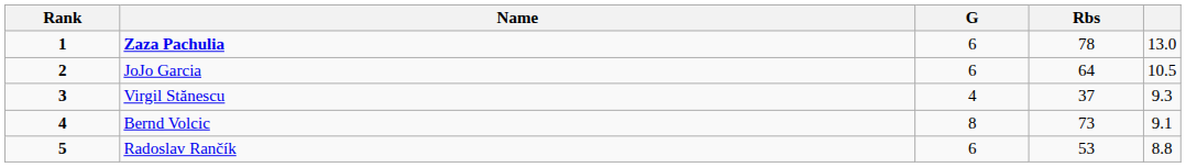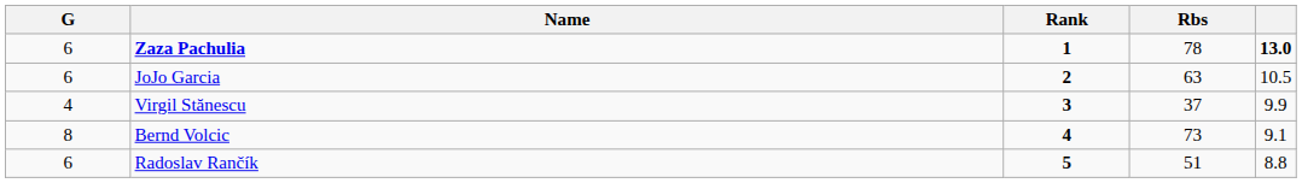 <table class="wikitable" style="width:90%;">
 <tr>
+<th style="width:10%;">G</th>
+<th style="width:70%;">Name</th>
 <th style="width:10%;">Rank</th>
-<th style="width:70%;">Name</th>
-<th style="width:10%;">G</th>
 <th style="width:10%;">Rbs</th>
 <th style="width:10%;"></th>
 </tr>
 <tr align=center>
+<td>6</td>
+<td align=left><strong> <a href='#'>Zaza Pachulia</a></strong></td>
 <td><strong>1</strong></td>
-<td align=left><strong> <a href='#'>Zaza Pachulia</a></strong></td>
-<td>6</td>
 <td>78</td>
-<td>13.0</td>
+<td><strong>13.0</strong></td>
 </tr>
 <tr align=center>
+<td>6</td>
+<td align=left> <a href='#'>JoJo Garcia</a></td>
 <td><strong>2</strong></td>
-<td align=left> <a href='#'>JoJo Garcia</a></td>
-<td>6</td>
-<td>64</td>
+<td>63</td>
 <td>10.5</td>
 </tr>
 <tr align=center>
+<td>4</td>
+<td align=left> <a href='#'>Virgil Stănescu</a></td>
 <td><strong>3</strong></td>
-<td align=left> <a href='#'>Virgil Stănescu</a></td>
-<td>4</td>
 <td>37</td>
-<td>9.3</td>
+<td>9.9</td>
 </tr>
 <tr align=center>
+<td>8</td>
+<td align=left> <a href='#'>Bernd Volcic</a></td>
 <td><strong>4</strong></td>
-<td align=left> <a href='#'>Bernd Volcic</a></td>
-<td>8</td>
 <td>73</td>
 <td>9.1</td>
 </tr>
 <tr align=center>
+<td>6</td>
+<td align=left> <a href='#'>Radoslav Rančík</a></td>
 <td><strong>5</strong></td>
-<td align=left> <a href='#'>Radoslav Rančík</a></td>
-<td>6</td>
-<td>53</td>
+<td>51</td>
 <td>8.8</td>
 </tr>
 </table>
